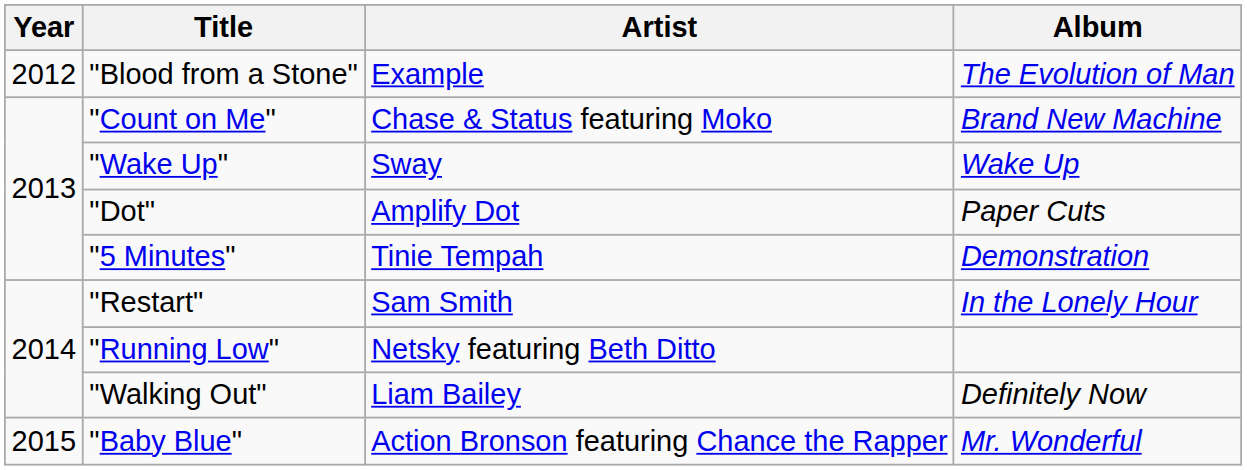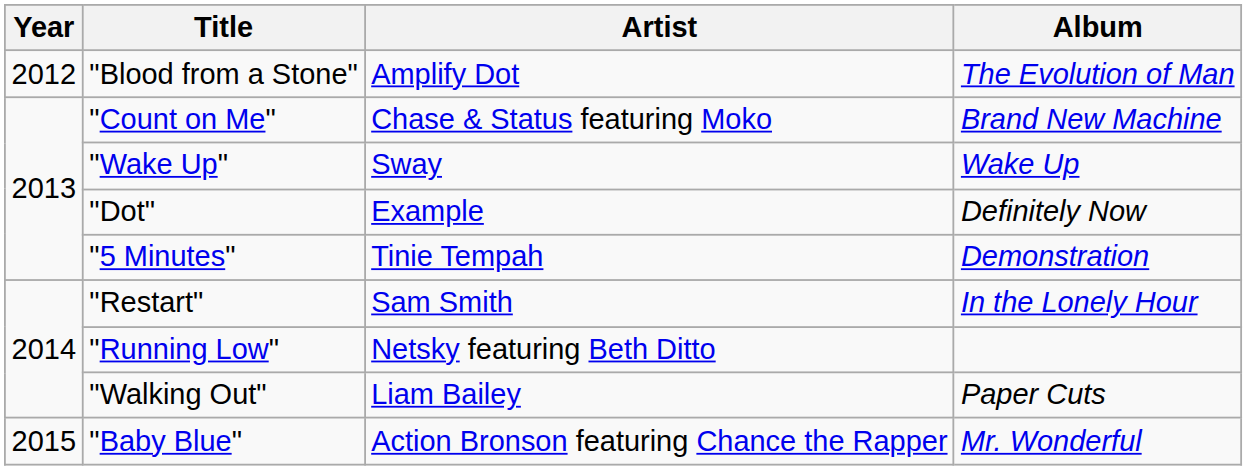 <table class="wikitable">
 <tr>
 <th rowspan="1">Year</th>
 <th rowspan="1">Title</th>
 <th rowspan="1">Artist</th>
 <th rowspan="1">Album</th>
 </tr>
 <tr>
 <td>2012</td>
 <td>"Blood from a Stone"</td>
-<td><a href='#'>Example</a></td>
+<td><a href='#'>Amplify Dot</a></td>
 <td><em><a href='#'>The Evolution of Man</a></em></td>
 </tr>
 <tr>
 <td rowspan="4">2013</td>
 <td>"<a href='#'>Count on Me</a>"</td>
 <td><a href='#'>Chase & Status</a> featuring <a href='#'>Moko</a></td>
 <td><em><a href='#'>Brand New Machine</a></em></td>
 </tr>
 <tr>
 <td>"<a href='#'>Wake Up</a>"</td>
 <td><a href='#'>Sway</a></td>
 <td><em><a href='#'>Wake Up</a></em></td>
 </tr>
 <tr>
 <td>"Dot"</td>
-<td><a href='#'>Amplify Dot</a></td>
-<td><em>Paper Cuts</em></td>
+<td><a href='#'>Example</a></td>
+<td><em>Definitely Now</em></td>
 </tr>
 <tr>
 <td>"<a href='#'>5 Minutes</a>"</td>
 <td><a href='#'>Tinie Tempah</a></td>
 <td><em><a href='#'>Demonstration</a></em></td>
 </tr>
 <tr>
 <td rowspan="3">2014</td>
 <td>"Restart"</td>
 <td><a href='#'>Sam Smith</a></td>
 <td><em><a href='#'>In the Lonely Hour</a></em></td>
 </tr>
 <tr>
 <td>"<a href='#'>Running Low</a>"</td>
 <td><a href='#'>Netsky</a> featuring <a href='#'>Beth Ditto</a></td>
 <td></td>
 </tr>
 <tr>
 <td>"Walking Out"</td>
 <td><a href='#'>Liam Bailey</a></td>
-<td><em>Definitely Now</em></td>
+<td><em>Paper Cuts</em></td>
 </tr>
 <tr>
 <td>2015</td>
 <td>"<a href='#'>Baby Blue</a>"</td>
 <td><a href='#'>Action Bronson</a> featuring <a href='#'>Chance the Rapper</a></td>
 <td><em><a href='#'>Mr. Wonderful</a></em></td>
 </tr>
 </table>
